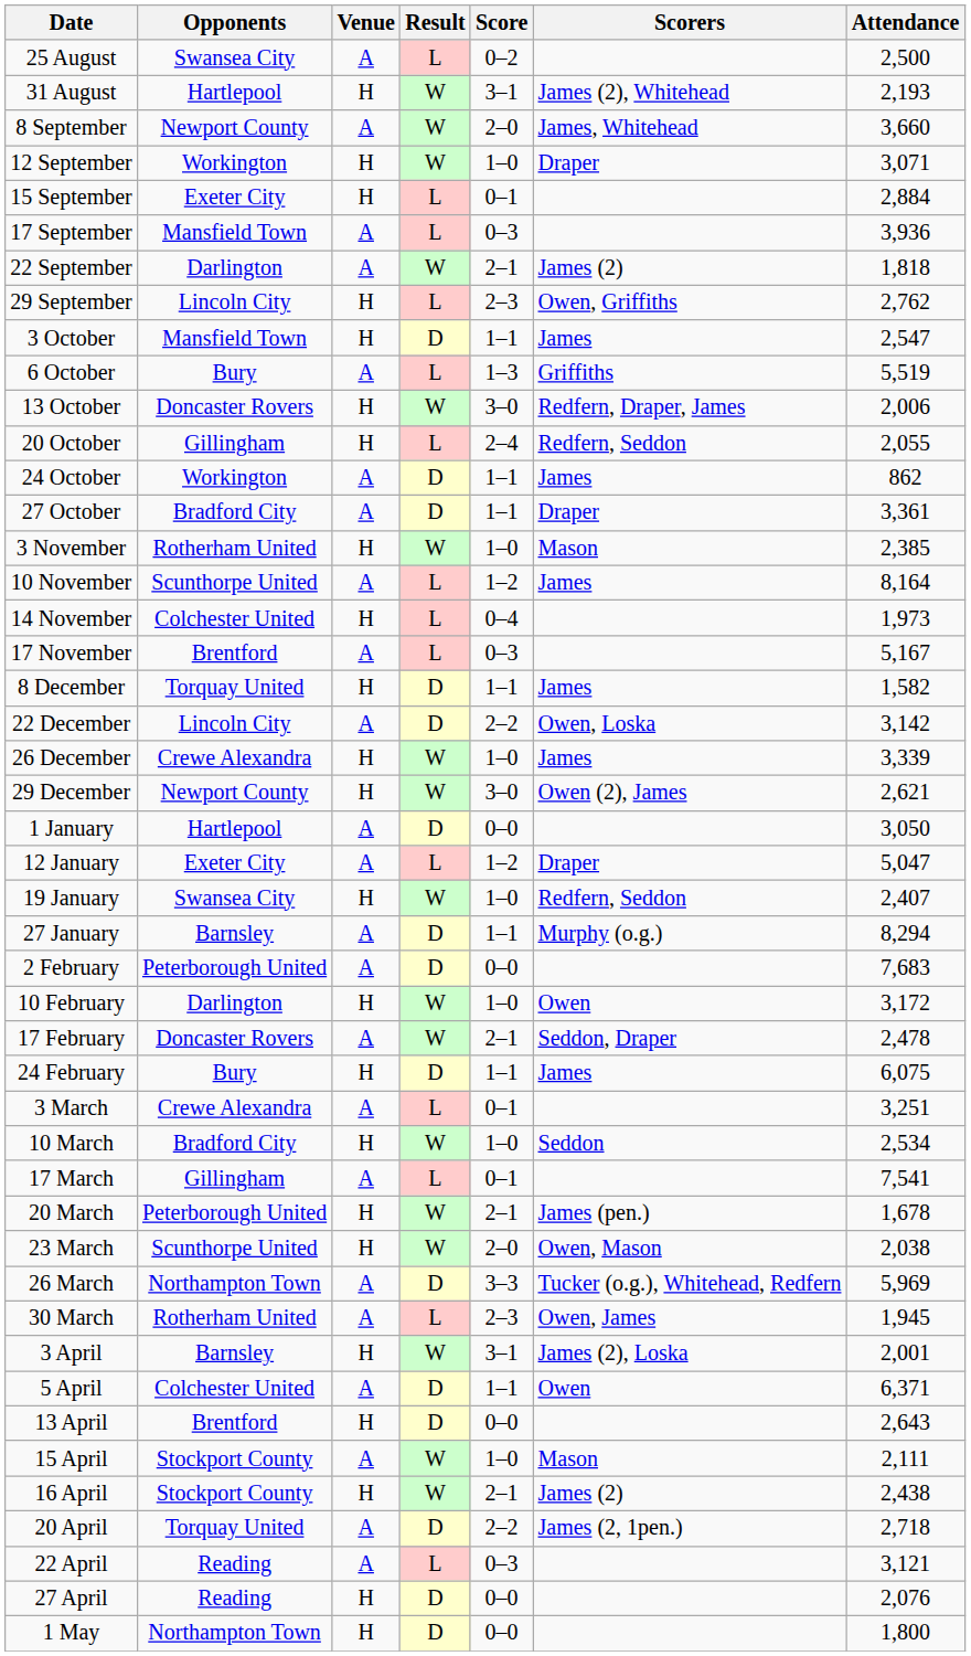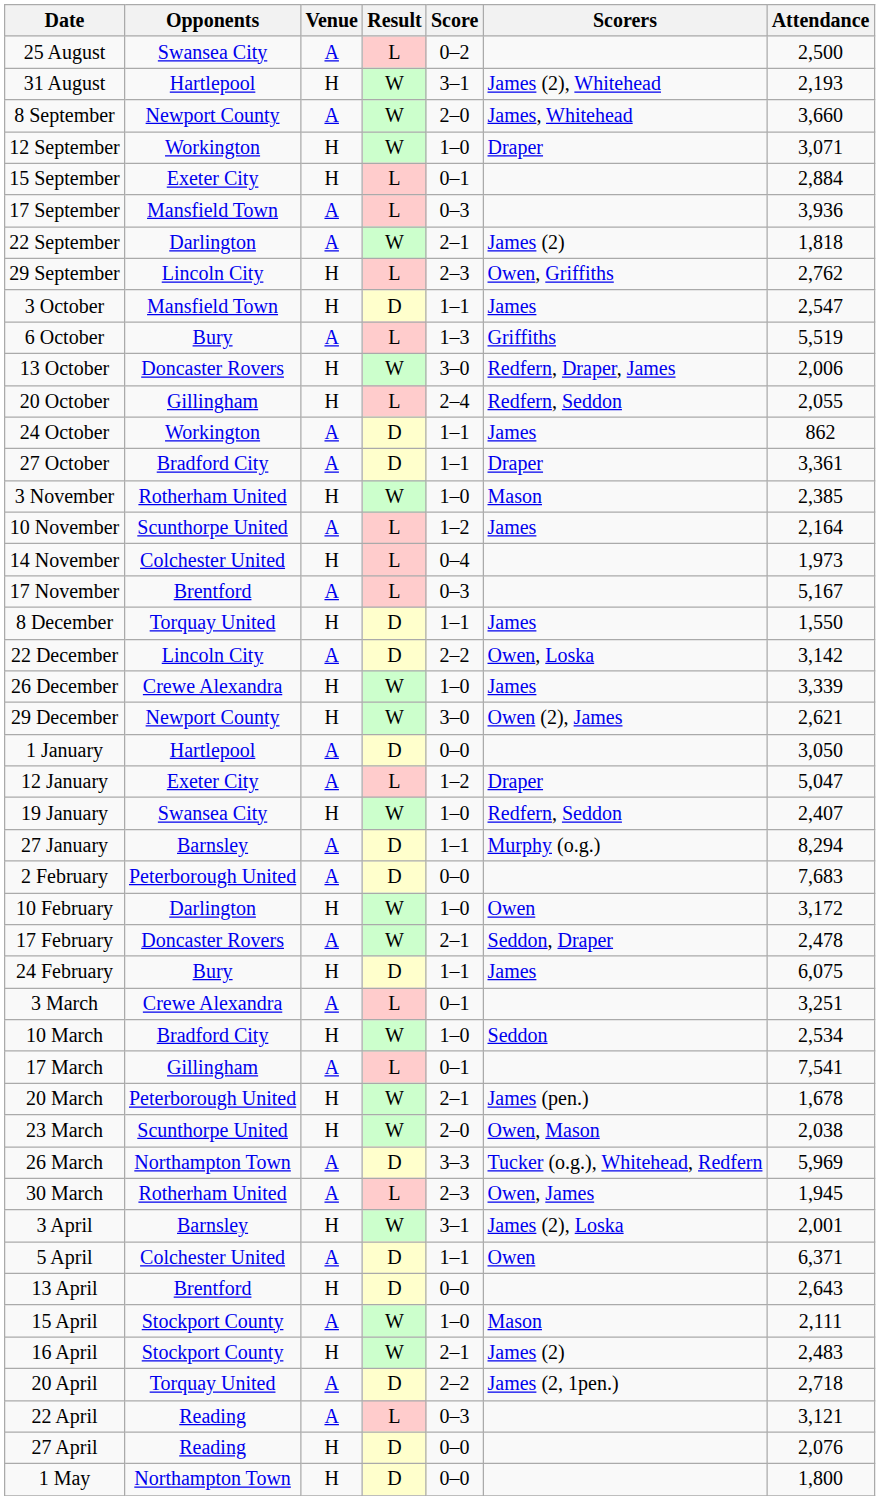 <table class="wikitable" style="text-align:center">
 <tr>
 <th>Date</th>
 <th>Opponents</th>
 <th>Venue</th>
 <th>Result</th>
 <th>Score</th>
 <th>Scorers</th>
 <th>Attendance</th>
 </tr>
 <tr>
 <td>25 August</td>
 <td><a href='#'>Swansea City</a></td>
 <td><a href='#'>A</a></td>
 <td style="background-color:#FFCCCC">L</td>
 <td>0–2</td>
 <td align="left"></td>
 <td>2,500</td>
 </tr>
 <tr>
 <td>31 August</td>
 <td><a href='#'>Hartlepool</a></td>
 <td>H</td>
 <td style="background-color:#CCFFCC">W</td>
 <td>3–1</td>
 <td align="left"><a href='#'>James</a> (2), <a href='#'>Whitehead</a></td>
 <td>2,193</td>
 </tr>
 <tr>
 <td>8 September</td>
 <td><a href='#'>Newport County</a></td>
 <td><a href='#'>A</a></td>
 <td style="background-color:#CCFFCC">W</td>
 <td>2–0</td>
 <td align="left"><a href='#'>James</a>, <a href='#'>Whitehead</a></td>
 <td>3,660</td>
 </tr>
 <tr>
 <td>12 September</td>
 <td><a href='#'>Workington</a></td>
 <td>H</td>
 <td style="background-color:#CCFFCC">W</td>
 <td>1–0</td>
 <td align="left"><a href='#'>Draper</a></td>
 <td>3,071</td>
 </tr>
 <tr>
 <td>15 September</td>
 <td><a href='#'>Exeter City</a></td>
 <td>H</td>
 <td style="background-color:#FFCCCC">L</td>
 <td>0–1</td>
 <td align="left"></td>
 <td>2,884</td>
 </tr>
 <tr>
 <td>17 September</td>
 <td><a href='#'>Mansfield Town</a></td>
 <td><a href='#'>A</a></td>
 <td style="background-color:#FFCCCC">L</td>
 <td>0–3</td>
 <td align="left"></td>
 <td>3,936</td>
 </tr>
 <tr>
 <td>22 September</td>
 <td><a href='#'>Darlington</a></td>
 <td><a href='#'>A</a></td>
 <td style="background-color:#CCFFCC">W</td>
 <td>2–1</td>
 <td align="left"><a href='#'>James</a> (2)</td>
 <td>1,818</td>
 </tr>
 <tr>
 <td>29 September</td>
 <td><a href='#'>Lincoln City</a></td>
 <td>H</td>
 <td style="background-color:#FFCCCC">L</td>
 <td>2–3</td>
 <td align="left"><a href='#'>Owen</a>, <a href='#'>Griffiths</a></td>
 <td>2,762</td>
 </tr>
 <tr>
 <td>3 October</td>
 <td><a href='#'>Mansfield Town</a></td>
 <td>H</td>
 <td style="background-color:#FFFFCC">D</td>
 <td>1–1</td>
 <td align="left"><a href='#'>James</a></td>
 <td>2,547</td>
 </tr>
 <tr>
 <td>6 October</td>
 <td><a href='#'>Bury</a></td>
 <td><a href='#'>A</a></td>
 <td style="background-color:#FFCCCC">L</td>
 <td>1–3</td>
 <td align="left"><a href='#'>Griffiths</a></td>
 <td>5,519</td>
 </tr>
 <tr>
 <td>13 October</td>
 <td><a href='#'>Doncaster Rovers</a></td>
 <td>H</td>
 <td style="background-color:#CCFFCC">W</td>
 <td>3–0</td>
 <td align="left"><a href='#'>Redfern</a>, <a href='#'>Draper</a>, <a href='#'>James</a></td>
 <td>2,006</td>
 </tr>
 <tr>
 <td>20 October</td>
 <td><a href='#'>Gillingham</a></td>
 <td>H</td>
 <td style="background-color:#FFCCCC">L</td>
 <td>2–4</td>
 <td align="left"><a href='#'>Redfern</a>, <a href='#'>Seddon</a></td>
 <td>2,055</td>
 </tr>
 <tr>
 <td>24 October</td>
 <td><a href='#'>Workington</a></td>
 <td><a href='#'>A</a></td>
 <td style="background-color:#FFFFCC">D</td>
 <td>1–1</td>
 <td align="left"><a href='#'>James</a></td>
 <td>862</td>
 </tr>
 <tr>
 <td>27 October</td>
 <td><a href='#'>Bradford City</a></td>
 <td><a href='#'>A</a></td>
 <td style="background-color:#FFFFCC">D</td>
 <td>1–1</td>
 <td align="left"><a href='#'>Draper</a></td>
 <td>3,361</td>
 </tr>
 <tr>
 <td>3 November</td>
 <td><a href='#'>Rotherham United</a></td>
 <td>H</td>
 <td style="background-color:#CCFFCC">W</td>
 <td>1–0</td>
 <td align="left"><a href='#'>Mason</a></td>
 <td>2,385</td>
 </tr>
 <tr>
 <td>10 November</td>
 <td><a href='#'>Scunthorpe United</a></td>
 <td><a href='#'>A</a></td>
 <td style="background-color:#FFCCCC">L</td>
 <td>1–2</td>
 <td align="left"><a href='#'>James</a></td>
-<td>8,164</td>
+<td>2,164</td>
 </tr>
 <tr>
 <td>14 November</td>
 <td><a href='#'>Colchester United</a></td>
 <td>H</td>
 <td style="background-color:#FFCCCC">L</td>
 <td>0–4</td>
 <td align="left"></td>
 <td>1,973</td>
 </tr>
 <tr>
 <td>17 November</td>
 <td><a href='#'>Brentford</a></td>
 <td><a href='#'>A</a></td>
 <td style="background-color:#FFCCCC">L</td>
 <td>0–3</td>
 <td align="left"></td>
 <td>5,167</td>
 </tr>
 <tr>
 <td>8 December</td>
 <td><a href='#'>Torquay United</a></td>
 <td>H</td>
 <td style="background-color:#FFFFCC">D</td>
 <td>1–1</td>
 <td align="left"><a href='#'>James</a></td>
-<td>1,582</td>
+<td>1,550</td>
 </tr>
 <tr>
 <td>22 December</td>
 <td><a href='#'>Lincoln City</a></td>
 <td><a href='#'>A</a></td>
 <td style="background-color:#FFFFCC">D</td>
 <td>2–2</td>
 <td align="left"><a href='#'>Owen</a>, <a href='#'>Loska</a></td>
 <td>3,142</td>
 </tr>
 <tr>
 <td>26 December</td>
 <td><a href='#'>Crewe Alexandra</a></td>
 <td>H</td>
 <td style="background-color:#CCFFCC">W</td>
 <td>1–0</td>
 <td align="left"><a href='#'>James</a></td>
 <td>3,339</td>
 </tr>
 <tr>
 <td>29 December</td>
 <td><a href='#'>Newport County</a></td>
 <td>H</td>
 <td style="background-color:#CCFFCC">W</td>
 <td>3–0</td>
 <td align="left"><a href='#'>Owen</a> (2), <a href='#'>James</a></td>
 <td>2,621</td>
 </tr>
 <tr>
 <td>1 January</td>
 <td><a href='#'>Hartlepool</a></td>
 <td><a href='#'>A</a></td>
 <td style="background-color:#FFFFCC">D</td>
 <td>0–0</td>
 <td align="left"></td>
 <td>3,050</td>
 </tr>
 <tr>
 <td>12 January</td>
 <td><a href='#'>Exeter City</a></td>
 <td><a href='#'>A</a></td>
 <td style="background-color:#FFCCCC">L</td>
 <td>1–2</td>
 <td align="left"><a href='#'>Draper</a></td>
 <td>5,047</td>
 </tr>
 <tr>
 <td>19 January</td>
 <td><a href='#'>Swansea City</a></td>
 <td>H</td>
 <td style="background-color:#CCFFCC">W</td>
 <td>1–0</td>
 <td align="left"><a href='#'>Redfern</a>, <a href='#'>Seddon</a></td>
 <td>2,407</td>
 </tr>
 <tr>
 <td>27 January</td>
 <td><a href='#'>Barnsley</a></td>
 <td><a href='#'>A</a></td>
 <td style="background-color:#FFFFCC">D</td>
 <td>1–1</td>
 <td align="left"><a href='#'>Murphy</a> (o.g.)</td>
 <td>8,294</td>
 </tr>
 <tr>
 <td>2 February</td>
 <td><a href='#'>Peterborough United</a></td>
 <td><a href='#'>A</a></td>
 <td style="background-color:#FFFFCC">D</td>
 <td>0–0</td>
 <td align="left"></td>
 <td>7,683</td>
 </tr>
 <tr>
 <td>10 February</td>
 <td><a href='#'>Darlington</a></td>
 <td>H</td>
 <td style="background-color:#CCFFCC">W</td>
 <td>1–0</td>
 <td align="left"><a href='#'>Owen</a></td>
 <td>3,172</td>
 </tr>
 <tr>
 <td>17 February</td>
 <td><a href='#'>Doncaster Rovers</a></td>
 <td><a href='#'>A</a></td>
 <td style="background-color:#CCFFCC">W</td>
 <td>2–1</td>
 <td align="left"><a href='#'>Seddon</a>, <a href='#'>Draper</a></td>
 <td>2,478</td>
 </tr>
 <tr>
 <td>24 February</td>
 <td><a href='#'>Bury</a></td>
 <td>H</td>
 <td style="background-color:#FFFFCC">D</td>
 <td>1–1</td>
 <td align="left"><a href='#'>James</a></td>
 <td>6,075</td>
 </tr>
 <tr>
 <td>3 March</td>
 <td><a href='#'>Crewe Alexandra</a></td>
 <td><a href='#'>A</a></td>
 <td style="background-color:#FFCCCC">L</td>
 <td>0–1</td>
 <td align="left"></td>
 <td>3,251</td>
 </tr>
 <tr>
 <td>10 March</td>
 <td><a href='#'>Bradford City</a></td>
 <td>H</td>
 <td style="background-color:#CCFFCC">W</td>
 <td>1–0</td>
 <td align="left"><a href='#'>Seddon</a></td>
 <td>2,534</td>
 </tr>
 <tr>
 <td>17 March</td>
 <td><a href='#'>Gillingham</a></td>
 <td><a href='#'>A</a></td>
 <td style="background-color:#FFCCCC">L</td>
 <td>0–1</td>
 <td align="left"></td>
 <td>7,541</td>
 </tr>
 <tr>
 <td>20 March</td>
 <td><a href='#'>Peterborough United</a></td>
 <td>H</td>
 <td style="background-color:#CCFFCC">W</td>
 <td>2–1</td>
 <td align="left"><a href='#'>James</a> (pen.)</td>
 <td>1,678</td>
 </tr>
 <tr>
 <td>23 March</td>
 <td><a href='#'>Scunthorpe United</a></td>
 <td>H</td>
 <td style="background-color:#CCFFCC">W</td>
 <td>2–0</td>
 <td align="left"><a href='#'>Owen</a>, <a href='#'>Mason</a></td>
 <td>2,038</td>
 </tr>
 <tr>
 <td>26 March</td>
 <td><a href='#'>Northampton Town</a></td>
 <td><a href='#'>A</a></td>
 <td style="background-color:#FFFFCC">D</td>
 <td>3–3</td>
 <td align="left"><a href='#'>Tucker</a> (o.g.), <a href='#'>Whitehead</a>, <a href='#'>Redfern</a></td>
 <td>5,969</td>
 </tr>
 <tr>
 <td>30 March</td>
 <td><a href='#'>Rotherham United</a></td>
 <td><a href='#'>A</a></td>
 <td style="background-color:#FFCCCC">L</td>
 <td>2–3</td>
 <td align="left"><a href='#'>Owen</a>, <a href='#'>James</a></td>
 <td>1,945</td>
 </tr>
 <tr>
 <td>3 April</td>
 <td><a href='#'>Barnsley</a></td>
 <td>H</td>
 <td style="background-color:#CCFFCC">W</td>
 <td>3–1</td>
 <td align="left"><a href='#'>James</a> (2), <a href='#'>Loska</a></td>
 <td>2,001</td>
 </tr>
 <tr>
 <td>5 April</td>
 <td><a href='#'>Colchester United</a></td>
 <td><a href='#'>A</a></td>
 <td style="background-color:#FFFFCC">D</td>
 <td>1–1</td>
 <td align="left"><a href='#'>Owen</a></td>
 <td>6,371</td>
 </tr>
 <tr>
 <td>13 April</td>
 <td><a href='#'>Brentford</a></td>
 <td>H</td>
 <td style="background-color:#FFFFCC">D</td>
 <td>0–0</td>
 <td align="left"></td>
 <td>2,643</td>
 </tr>
 <tr>
 <td>15 April</td>
 <td><a href='#'>Stockport County</a></td>
 <td><a href='#'>A</a></td>
 <td style="background-color:#CCFFCC">W</td>
 <td>1–0</td>
 <td align="left"><a href='#'>Mason</a></td>
 <td>2,111</td>
 </tr>
 <tr>
 <td>16 April</td>
 <td><a href='#'>Stockport County</a></td>
 <td>H</td>
 <td style="background-color:#CCFFCC">W</td>
 <td>2–1</td>
 <td align="left"><a href='#'>James</a> (2)</td>
-<td>2,438</td>
+<td>2,483</td>
 </tr>
 <tr>
 <td>20 April</td>
 <td><a href='#'>Torquay United</a></td>
 <td><a href='#'>A</a></td>
 <td style="background-color:#FFFFCC">D</td>
 <td>2–2</td>
 <td align="left"><a href='#'>James</a> (2, 1pen.)</td>
 <td>2,718</td>
 </tr>
 <tr>
 <td>22 April</td>
 <td><a href='#'>Reading</a></td>
 <td><a href='#'>A</a></td>
 <td style="background-color:#FFCCCC">L</td>
 <td>0–3</td>
 <td align="left"></td>
 <td>3,121</td>
 </tr>
 <tr>
 <td>27 April</td>
 <td><a href='#'>Reading</a></td>
 <td>H</td>
 <td style="background-color:#FFFFCC">D</td>
 <td>0–0</td>
 <td align="left"></td>
 <td>2,076</td>
 </tr>
 <tr>
 <td>1 May</td>
 <td><a href='#'>Northampton Town</a></td>
 <td>H</td>
 <td style="background-color:#FFFFCC">D</td>
 <td>0–0</td>
 <td align="left"></td>
 <td>1,800</td>
 </tr>
 </table>
